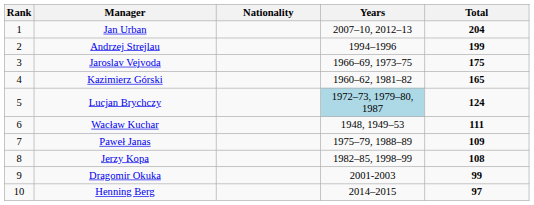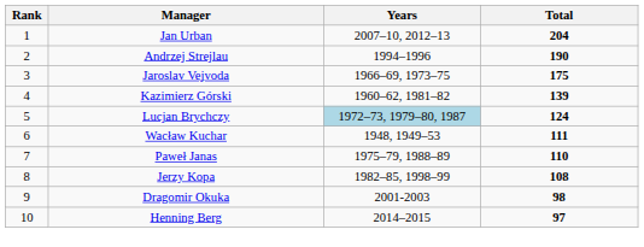 <table class="wikitable sortable" style="text-align:center;width:90%">
 <tr>
 <th width="5%">Rank</th>
 <th width="35%">Manager</th>
-<th width="20%">Nationality</th>
 <th width="20%">Years</th>
 <th width="20%">Total</th>
 </tr>
 <tr>
 <td>1</td>
 <td><a href='#'>Jan Urban</a></td>
-<td></td>
 <td>2007–10, 2012–13</td>
 <td><strong>204</strong></td>
 </tr>
 <tr>
 <td>2</td>
 <td><a href='#'>Andrzej Strejlau</a></td>
-<td></td>
 <td>1994–1996</td>
-<td><strong>199</strong></td>
+<td><strong>190</strong></td>
 </tr>
 <tr>
 <td>3</td>
 <td><a href='#'>Jaroslav Vejvoda</a></td>
-<td></td>
 <td>1966–69, 1973–75</td>
 <td><strong>175</strong></td>
 </tr>
 <tr>
 <td>4</td>
 <td><a href='#'>Kazimierz Górski</a></td>
-<td></td>
 <td>1960–62, 1981–82</td>
-<td><strong>165</strong></td>
+<td><strong>139</strong></td>
 </tr>
 <tr>
 <td>5</td>
 <td><a href='#'>Lucjan Brychczy</a></td>
-<td></td>
 <td style="background: lightblue;">1972–73, 1979–80, 1987</td>
 <td><strong>124</strong></td>
 </tr>
 <tr>
 <td>6</td>
 <td><a href='#'>Wacław Kuchar</a></td>
-<td></td>
 <td>1948, 1949–53</td>
 <td><strong>111</strong></td>
 </tr>
 <tr>
 <td>7</td>
 <td><a href='#'>Paweł Janas</a></td>
-<td></td>
 <td>1975–79, 1988–89</td>
-<td><strong>109</strong></td>
+<td><strong>110</strong></td>
 </tr>
 <tr>
 <td>8</td>
 <td><a href='#'>Jerzy Kopa</a></td>
-<td></td>
 <td>1982–85, 1998–99</td>
 <td><strong>108</strong></td>
 </tr>
 <tr>
 <td>9</td>
 <td><a href='#'>Dragomir Okuka</a></td>
-<td></td>
 <td>2001-2003</td>
-<td><strong>99</strong></td>
+<td><strong>98</strong></td>
 </tr>
 <tr>
 <td>10</td>
 <td><a href='#'>Henning Berg</a></td>
-<td></td>
 <td>2014–2015</td>
 <td><strong>97</strong></td>
 </tr>
 </table>
